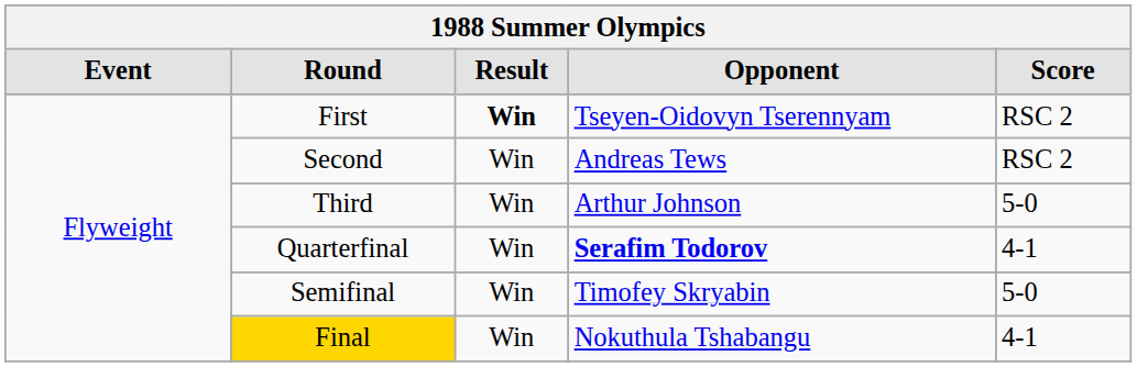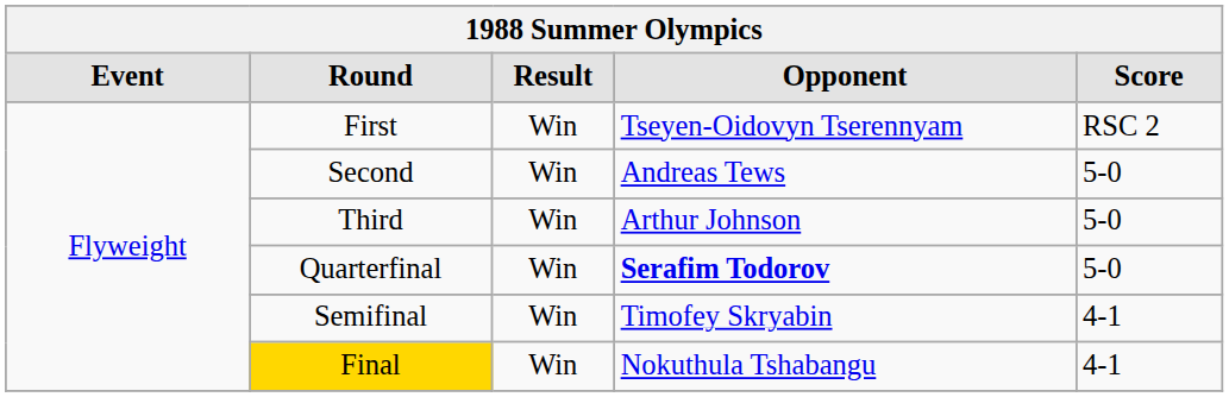 <table style='font-size: 85%; text-align: left;' class='wikitable' width='45%'>
 <tr>
 <th colspan=5>1988 Summer Olympics</th>
 </tr>
 <tr>
 <th style='border-style: none none solid solid; background: #e3e3e3; width: 20%'><strong>Event</strong></th>
 <th style='border-style: none none solid solid; background: #e3e3e3; width: 20%'><strong>Round</strong></th>
 <th style='border-style: none none solid solid; background: #e3e3e3; width: 10%'><strong>Result</strong></th>
 <th style='border-style: none none solid solid; background: #e3e3e3; width: 38%'><strong>Opponent</strong></th>
 <th style='border-style: none none solid solid; background: #e3e3e3; width: 12%'><strong>Score</strong></th>
 </tr>
 <tr align=center>
 <td rowspan="6" style="text-align:center;"><a href='#'>Flyweight</a></td>
 <td align='center'>First</td>
-<td><strong>Win</strong></td>
+<td>Win</td>
 <td align='left'> <a href='#'>Tseyen-Oidovyn Tserennyam</a></td>
 <td align='left'>RSC 2</td>
 </tr>
 <tr align=center>
 <td align='center'>Second</td>
 <td>Win</td>
 <td align='left'> <a href='#'>Andreas Tews</a></td>
-<td align='left'>RSC 2</td>
+<td align='left'>5-0</td>
 </tr>
 <tr align=center>
 <td align='center'>Third</td>
 <td>Win</td>
 <td align='left'> <a href='#'>Arthur Johnson</a></td>
 <td align='left'>5-0</td>
 </tr>
 <tr align=center>
 <td align='center'>Quarterfinal</td>
 <td>Win</td>
 <td align='left'><strong> <a href='#'>Serafim Todorov</a></strong></td>
-<td align='left'>4-1</td>
+<td align='left'>5-0</td>
 </tr>
 <tr align=center>
 <td align='center'>Semifinal</td>
 <td>Win</td>
 <td align='left'> <a href='#'>Timofey Skryabin</a></td>
-<td align='left'>5-0</td>
+<td align='left'>4-1</td>
 </tr>
 <tr align=center>
 <td align='center'; bgcolor="gold">Final</td>
 <td>Win</td>
 <td align='left'> <a href='#'>Nokuthula Tshabangu</a></td>
 <td align='left'>4-1</td>
 </tr>
 </table>
